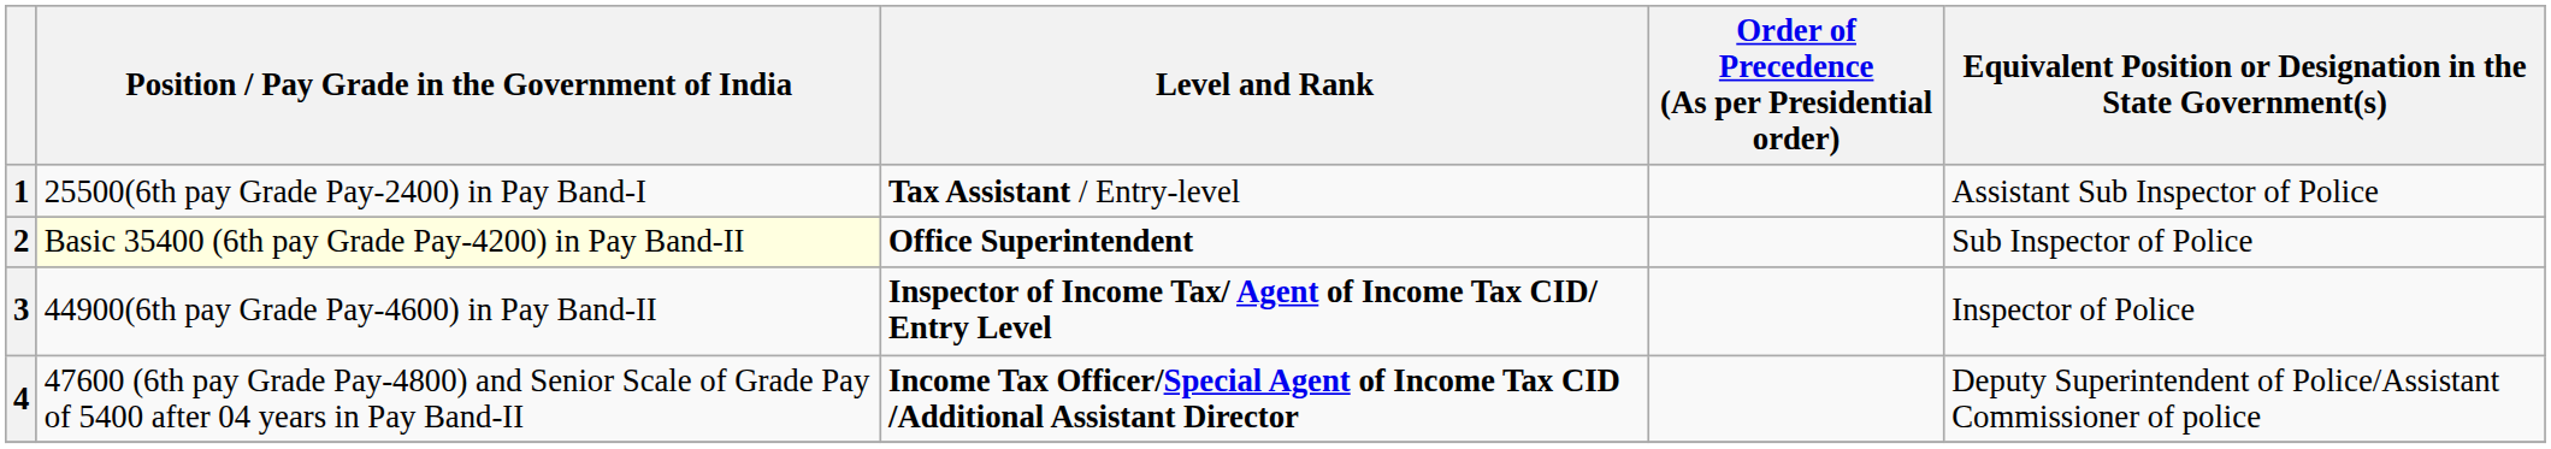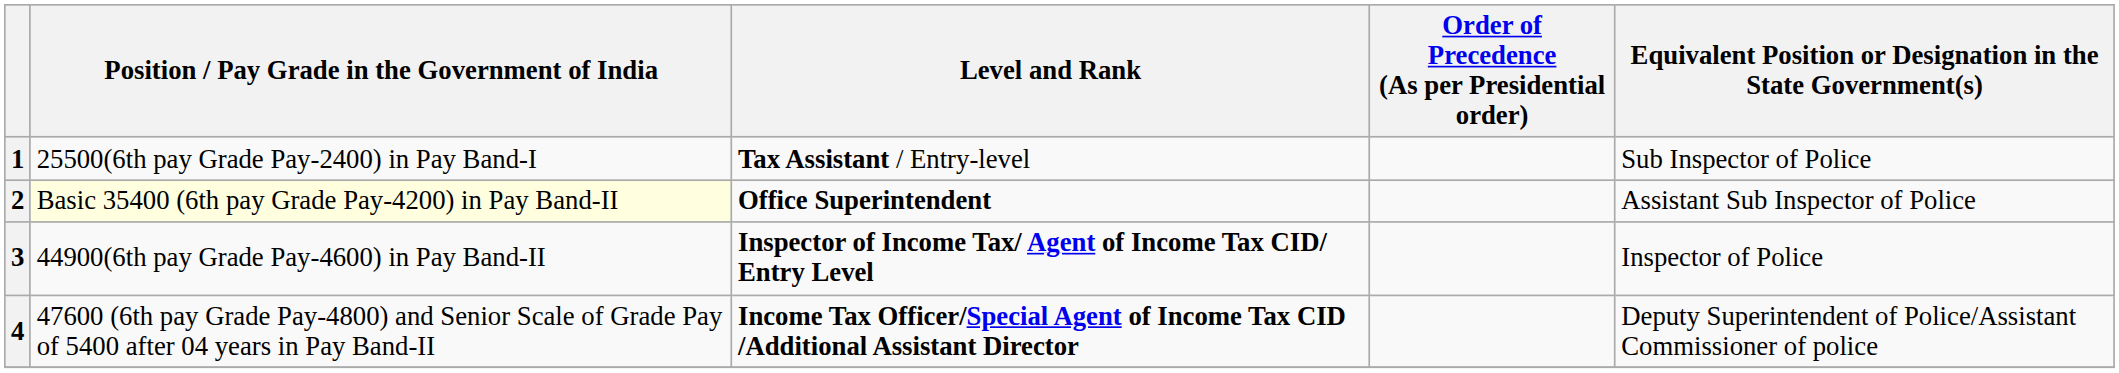 <table class="wikitable" style="margin:auto;">
 <tr>
 <th></th>
 <th scope="col">Position / Pay Grade in the Government of India</th>
 <th scope="col">Level and Rank</th>
 <th scope="col"><a href='#'>Order of Precedence</a> <br>(As per Presidential order)</th>
 <th scope="col">Equivalent Position or Designation in the State Government(s)</th>
 </tr>
 <tr>
 <th scope="row">1</th>
 <td>25500(6th pay Grade Pay-2400) in Pay Band-I</td>
 <td><strong>Tax Assistant</strong> / Entry-level</td>
 <td></td>
-<td>Assistant Sub Inspector of Police</td>
+<td>Sub Inspector of Police</td>
 </tr>
 <tr>
 <th scope="row">2</th>
 <td style="background: lightyellow;">Basic 35400 (6th pay Grade Pay-4200) in Pay Band-II</td>
 <td><strong>Office Superintendent</strong></td>
 <td></td>
-<td>Sub Inspector of Police</td>
+<td>Assistant Sub Inspector of Police</td>
 </tr>
 <tr>
 <th scope="row">3</th>
 <td>44900(6th pay Grade Pay-4600) in Pay Band-II</td>
 <td><strong>Inspector of Income Tax/ <a href='#'>Agent</a> of Income Tax CID/ Entry Level</strong></td>
 <td></td>
 <td>Inspector of Police</td>
 </tr>
 <tr>
 <th scope="row">4</th>
 <td>47600 (6th pay Grade Pay-4800) and Senior Scale of Grade Pay of 5400 after 04 years in Pay Band-II</td>
 <td><strong>Income Tax Officer/<a href='#'>Special Agent</a> of Income Tax CID /Additional Assistant Director  </strong></td>
 <td></td>
 <td>Deputy Superintendent of Police/Assistant Commissioner of police</td>
 </tr>
 <tr>
 </tr>
 </table>
